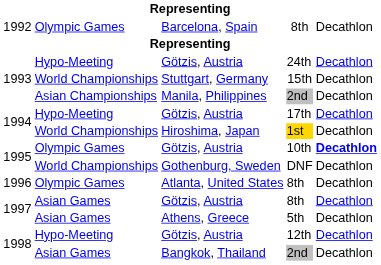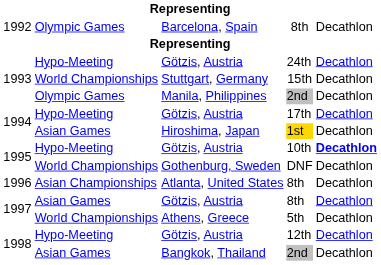 <table>
 <tr>
 <th colspan="5">Representing </th>
 </tr>
 <tr>
 <td>1992</td>
 <td><a href='#'>Olympic Games</a></td>
 <td><a href='#'>Barcelona</a>, <a href='#'>Spain</a></td>
 <td align="center">8th</td>
 <td>Decathlon</td>
 </tr>
 <tr>
 <th colspan="5">Representing </th>
 </tr>
 <tr>
 <td rowspan=3>1993</td>
 <td><a href='#'>Hypo-Meeting</a></td>
 <td><a href='#'>Götzis</a>, <a href='#'>Austria</a></td>
 <td>24th</td>
 <td><a href='#'>Decathlon</a></td>
 </tr>
 <tr>
 <td><a href='#'>World Championships</a></td>
 <td><a href='#'>Stuttgart</a>, <a href='#'>Germany</a></td>
 <td align="center">15th</td>
 <td>Decathlon</td>
 </tr>
 <tr>
-<td><a href='#'>Asian Championships</a></td>
+<td><a href='#'>Olympic Games</a></td>
 <td><a href='#'>Manila</a>, <a href='#'>Philippines</a></td>
 <td bgcolor=silver>2nd</td>
 <td>Decathlon</td>
 </tr>
 <tr>
 <td rowspan=2>1994</td>
 <td><a href='#'>Hypo-Meeting</a></td>
 <td><a href='#'>Götzis</a>, <a href='#'>Austria</a></td>
 <td>17th</td>
 <td><a href='#'>Decathlon</a></td>
 </tr>
 <tr>
-<td><a href='#'>World Championships</a></td>
+<td><a href='#'>Asian Games</a></td>
 <td><a href='#'>Hiroshima</a>, <a href='#'>Japan</a></td>
 <td bgcolor=gold>1st</td>
 <td>Decathlon</td>
 </tr>
 <tr>
 <td rowspan=2>1995</td>
-<td><a href='#'>Olympic Games</a></td>
+<td><a href='#'>Hypo-Meeting</a></td>
 <td><a href='#'>Götzis</a>, <a href='#'>Austria</a></td>
 <td>10th</td>
 <td><strong><a href='#'>Decathlon</a></strong></td>
 </tr>
 <tr>
 <td><a href='#'>World Championships</a></td>
 <td><a href='#'>Gothenburg, Sweden</a></td>
 <td align="center">DNF</td>
 <td>Decathlon</td>
 </tr>
 <tr>
 <td>1996</td>
-<td><a href='#'>Olympic Games</a></td>
+<td><a href='#'>Asian Championships</a></td>
 <td><a href='#'>Atlanta</a>, <a href='#'>United States</a></td>
 <td>8th</td>
 <td>Decathlon</td>
 </tr>
 <tr>
 <td rowspan=2>1997</td>
 <td><a href='#'>Asian Games</a></td>
 <td><a href='#'>Götzis</a>, <a href='#'>Austria</a></td>
 <td>8th</td>
 <td><a href='#'>Decathlon</a></td>
 </tr>
 <tr>
-<td><a href='#'>Asian Games</a></td>
+<td><a href='#'>World Championships</a></td>
 <td><a href='#'>Athens</a>, <a href='#'>Greece</a></td>
 <td>5th</td>
 <td>Decathlon</td>
 </tr>
 <tr>
 <td rowspan=2>1998</td>
 <td><a href='#'>Hypo-Meeting</a></td>
 <td><a href='#'>Götzis</a>, <a href='#'>Austria</a></td>
 <td>12th</td>
 <td><a href='#'>Decathlon</a></td>
 </tr>
 <tr>
 <td><a href='#'>Asian Games</a></td>
 <td><a href='#'>Bangkok</a>, <a href='#'>Thailand</a></td>
 <td bgcolor=silver>2nd</td>
 <td>Decathlon</td>
 </tr>
 </table>
